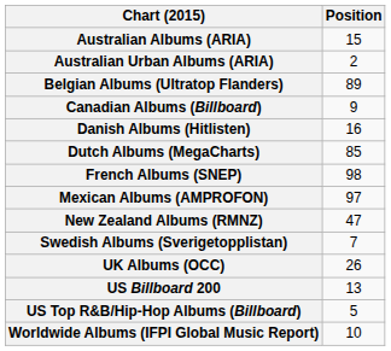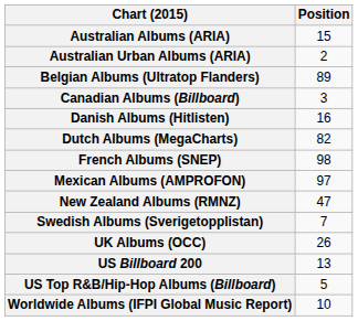 <table class="wikitable sortable plainrowheaders" style="text-align:center">
 <tr>
 <th scope="col">Chart (2015)</th>
 <th scope="col">Position</th>
 </tr>
 <tr>
 <th scope="row">Australian Albums (ARIA)</th>
 <td>15</td>
 </tr>
 <tr>
 <th scope="row">Australian Urban Albums (ARIA)</th>
 <td>2</td>
 </tr>
 <tr>
 <th scope="row">Belgian Albums (Ultratop Flanders)</th>
 <td>89</td>
 </tr>
 <tr>
 <th scope="row">Canadian Albums (<em>Billboard</em>)</th>
-<td>9</td>
+<td>3</td>
 </tr>
 <tr>
 <th scope="row">Danish Albums (Hitlisten)</th>
 <td>16</td>
 </tr>
 <tr>
 <th scope="row">Dutch Albums (MegaCharts)</th>
-<td>85</td>
+<td>82</td>
 </tr>
 <tr>
 <th scope="row">French Albums (SNEP)</th>
 <td>98</td>
 </tr>
 <tr>
 <th scope="row">Mexican Albums (AMPROFON)</th>
 <td>97</td>
 </tr>
 <tr>
 <th scope="row">New Zealand Albums (RMNZ)</th>
 <td>47</td>
 </tr>
 <tr>
 <th scope="row">Swedish Albums (Sverigetopplistan)</th>
 <td>7</td>
 </tr>
 <tr>
 <th scope="row">UK Albums (OCC)</th>
 <td>26</td>
 </tr>
 <tr>
 <th scope="row">US <em>Billboard</em> 200</th>
 <td>13</td>
 </tr>
 <tr>
 <th scope="row">US Top R&B/Hip-Hop Albums (<em>Billboard</em>)</th>
 <td>5</td>
 </tr>
 <tr>
 <th scope="row">Worldwide Albums (IFPI Global Music Report)</th>
 <td>10</td>
 </tr>
 </table>
